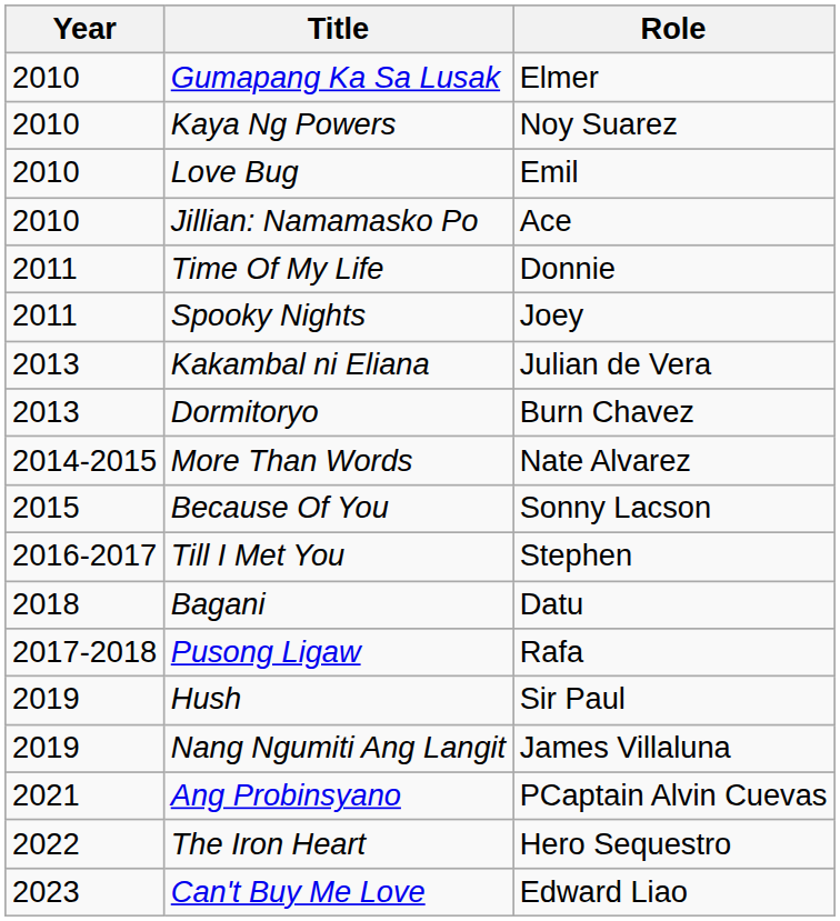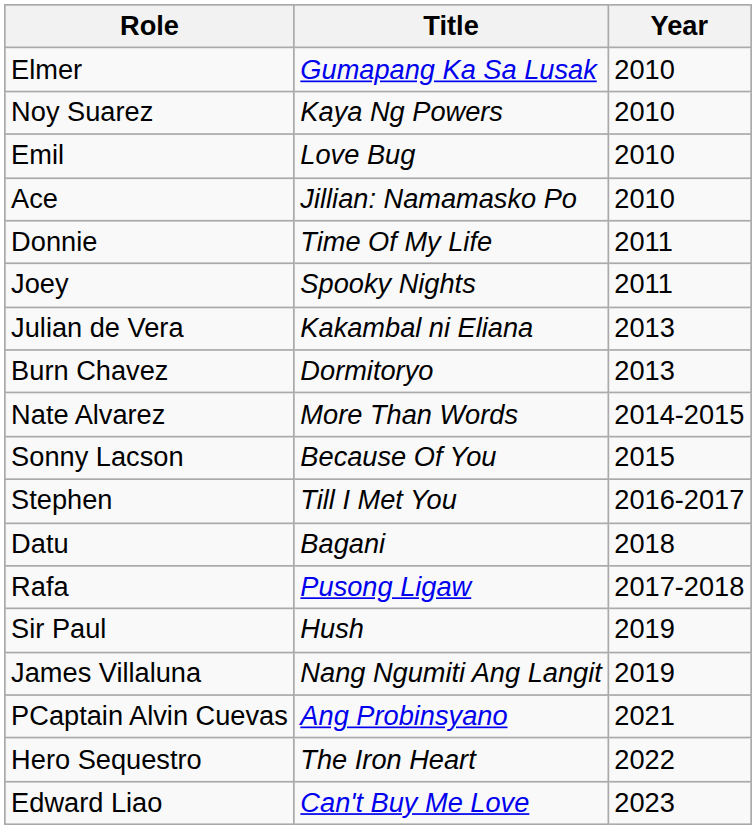 <table class="wikitable sortable">
 <tr>
+<th>Role</th>
+<th>Title</th>
 <th>Year</th>
-<th>Title</th>
-<th>Role</th>
 </tr>
 <tr>
+<td>Elmer</td>
+<td><em><a href='#'>Gumapang Ka Sa Lusak</a></em></td>
 <td>2010</td>
-<td><em><a href='#'>Gumapang Ka Sa Lusak</a></em></td>
-<td>Elmer</td>
 </tr>
 <tr>
+<td>Noy Suarez</td>
+<td><em>Kaya Ng Powers</em></td>
 <td>2010</td>
-<td><em>Kaya Ng Powers</em></td>
-<td>Noy Suarez</td>
 </tr>
 <tr>
+<td>Emil</td>
+<td><em>Love Bug</em></td>
 <td>2010</td>
-<td><em>Love Bug</em></td>
-<td>Emil</td>
 </tr>
 <tr>
+<td>Ace</td>
+<td><em>Jillian: Namamasko Po</em></td>
 <td>2010</td>
-<td><em>Jillian: Namamasko Po</em></td>
-<td>Ace</td>
 </tr>
 <tr>
+<td>Donnie</td>
+<td><em>Time Of My Life</em></td>
 <td>2011</td>
-<td><em>Time Of My Life</em></td>
-<td>Donnie</td>
 </tr>
 <tr>
+<td>Joey</td>
+<td><em>Spooky Nights</em></td>
 <td>2011</td>
-<td><em>Spooky Nights</em></td>
-<td>Joey</td>
 </tr>
 <tr>
+<td>Julian de Vera</td>
+<td><em>Kakambal ni Eliana</em></td>
 <td>2013</td>
-<td><em>Kakambal ni Eliana</em></td>
-<td>Julian de Vera</td>
 </tr>
 <tr>
+<td>Burn Chavez</td>
+<td><em>Dormitoryo</em></td>
 <td>2013</td>
-<td><em>Dormitoryo</em></td>
-<td>Burn Chavez</td>
 </tr>
 <tr>
+<td>Nate Alvarez</td>
+<td><em>More Than Words</em></td>
 <td>2014-2015</td>
-<td><em>More Than Words</em></td>
-<td>Nate Alvarez</td>
 </tr>
 <tr>
+<td>Sonny Lacson</td>
+<td><em>Because Of You</em></td>
 <td>2015</td>
-<td><em>Because Of You</em></td>
-<td>Sonny Lacson</td>
 </tr>
 <tr>
+<td>Stephen</td>
+<td><em>Till I Met You</em></td>
 <td>2016-2017</td>
-<td><em>Till I Met You</em></td>
-<td>Stephen</td>
 </tr>
 <tr>
+<td>Datu</td>
+<td><em>Bagani</em></td>
 <td>2018</td>
-<td><em>Bagani</em></td>
-<td>Datu</td>
 </tr>
 <tr>
+<td>Rafa</td>
+<td><em><a href='#'>Pusong Ligaw</a></em></td>
 <td>2017-2018</td>
-<td><em><a href='#'>Pusong Ligaw</a></em></td>
-<td>Rafa</td>
 </tr>
 <tr>
+<td>Sir Paul</td>
+<td><em>Hush</em></td>
 <td>2019</td>
-<td><em>Hush</em></td>
-<td>Sir Paul</td>
 </tr>
 <tr>
+<td>James Villaluna</td>
+<td><em>Nang Ngumiti Ang Langit</em></td>
 <td>2019</td>
-<td><em>Nang Ngumiti Ang Langit</em></td>
-<td>James Villaluna</td>
 </tr>
 <tr>
+<td>PCaptain Alvin Cuevas</td>
+<td><em><a href='#'>Ang Probinsyano</a></em></td>
 <td>2021</td>
-<td><em><a href='#'>Ang Probinsyano</a></em></td>
-<td>PCaptain Alvin Cuevas</td>
 </tr>
 <tr>
+<td>Hero Sequestro</td>
+<td><em>The Iron Heart</em></td>
 <td>2022</td>
-<td><em>The Iron Heart</em></td>
-<td>Hero Sequestro</td>
 </tr>
 <tr>
+<td>Edward Liao</td>
+<td><em><a href='#'>Can't Buy Me Love</a></em></td>
 <td>2023</td>
-<td><em><a href='#'>Can't Buy Me Love</a></em></td>
-<td>Edward Liao</td>
 </tr>
 </table>
